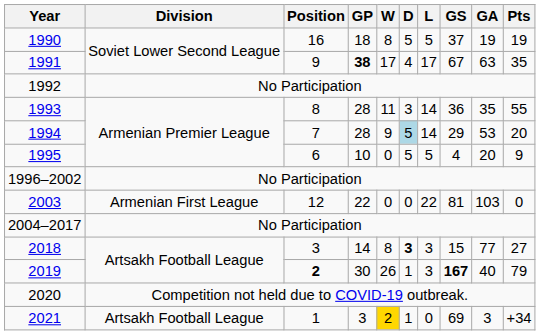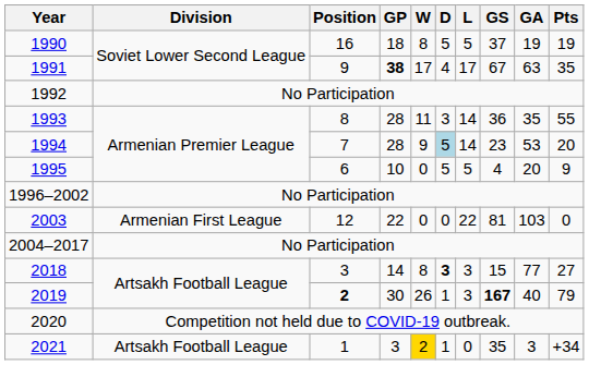 <table class="wikitable"  style="font-size:90%; text-align:center;">
 <tr>
 <th>Year</th>
 <th>Division</th>
 <th>Position</th>
 <th>GP</th>
 <th>W</th>
 <th>D</th>
 <th>L</th>
 <th>GS</th>
 <th>GA</th>
 <th>Pts</th>
 </tr>
 <tr>
 <td><a href='#'>1990</a></td>
 <td rowspan="2">Soviet Lower Second League</td>
 <td>16</td>
 <td>18</td>
 <td>8</td>
 <td>5</td>
 <td>5</td>
 <td>37</td>
 <td>19</td>
 <td>19</td>
 </tr>
 <tr>
 <td><a href='#'>1991</a></td>
 <td>9</td>
 <td><strong>38</strong></td>
 <td>17</td>
 <td>4</td>
 <td>17</td>
 <td>67</td>
 <td>63</td>
 <td>35</td>
 </tr>
 <tr>
 <td>1992</td>
 <td colspan="9">No Participation</td>
 </tr>
 <tr>
 <td><a href='#'>1993</a></td>
 <td rowspan="3">Armenian Premier League</td>
 <td>8</td>
 <td>28</td>
 <td>11</td>
 <td>3</td>
 <td>14</td>
 <td>36</td>
 <td>35</td>
 <td>55</td>
 </tr>
 <tr>
 <td><a href='#'>1994</a></td>
 <td>7</td>
 <td>28</td>
 <td>9</td>
 <td style="background: lightblue;">5</td>
 <td>14</td>
-<td>29</td>
+<td>23</td>
 <td>53</td>
 <td>20</td>
 </tr>
 <tr>
 <td><a href='#'>1995</a></td>
 <td>6</td>
 <td>10</td>
 <td>0</td>
 <td>5</td>
 <td>5</td>
 <td>4</td>
 <td>20</td>
 <td>9</td>
 </tr>
 <tr>
 <td>1996–2002</td>
 <td colspan="9">No Participation</td>
 </tr>
 <tr>
 <td><a href='#'>2003</a></td>
 <td>Armenian First League</td>
 <td>12</td>
 <td>22</td>
 <td>0</td>
 <td>0</td>
 <td>22</td>
 <td>81</td>
 <td>103</td>
 <td>0</td>
 </tr>
 <tr>
 <td>2004–2017</td>
 <td colspan="9">No Participation</td>
 </tr>
 <tr>
 <td><a href='#'>2018</a></td>
 <td rowspan="2">Artsakh Football League</td>
 <td>3</td>
 <td>14</td>
 <td>8</td>
 <td><strong>3</strong></td>
 <td>3</td>
 <td>15</td>
 <td>77</td>
 <td>27</td>
 </tr>
 <tr>
 <td><a href='#'>2019</a></td>
 <td><strong>2</strong></td>
 <td>30</td>
 <td>26</td>
 <td>1</td>
 <td>3</td>
 <td><strong>167</strong></td>
 <td>40</td>
 <td>79</td>
 </tr>
 <tr>
 <td>2020</td>
 <td colspan="9">Competition not held due to <a href='#'>COVID-19</a> outbreak.</td>
 </tr>
 <tr>
 <td><a href='#'>2021</a></td>
 <td>Artsakh Football League</td>
 <td>1</td>
 <td>3</td>
 <td style="background: gold;">2</td>
 <td>1</td>
 <td>0</td>
-<td>69</td>
+<td>35</td>
 <td>3</td>
 <td>+34</td>
 </tr>
 </table>
